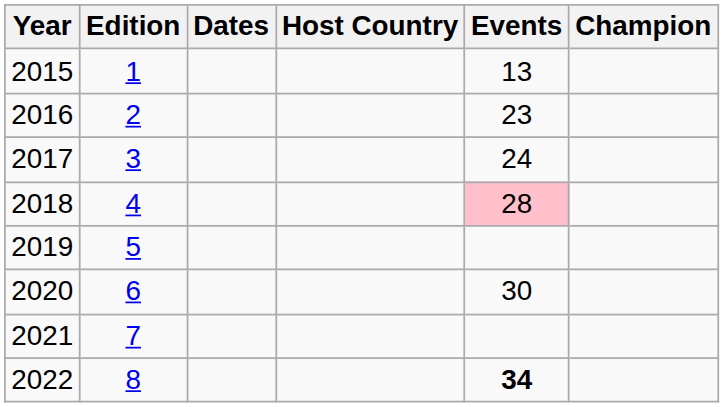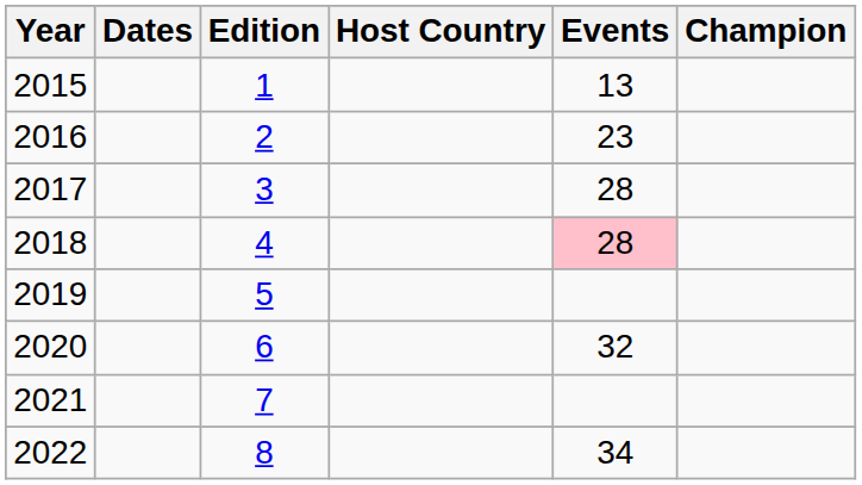 <table class="wikitable" style="text-align:center">
 <tr>
 <th>Year</th>
+<th>Dates</th>
 <th>Edition</th>
-<th>Dates</th>
 <th>Host Country</th>
 <th>Events</th>
 <th>Champion</th>
 </tr>
 <tr>
 <td>2015</td>
+<td></td>
 <td><a href='#'>1</a></td>
-<td></td>
 <td align=left></td>
 <td>13</td>
 <td></td>
 </tr>
 <tr>
 <td>2016</td>
+<td></td>
 <td><a href='#'>2</a></td>
-<td></td>
 <td align=left></td>
 <td>23</td>
 <td></td>
 </tr>
 <tr>
 <td>2017</td>
+<td></td>
 <td><a href='#'>3</a></td>
-<td></td>
 <td align=left></td>
-<td>24</td>
+<td>28</td>
 <td></td>
 </tr>
 <tr>
 <td>2018</td>
+<td></td>
 <td><a href='#'>4</a></td>
-<td></td>
 <td align=left></td>
 <td style="background: pink;">28</td>
 <td></td>
 </tr>
 <tr>
 <td>2019</td>
+<td></td>
 <td><a href='#'>5</a></td>
-<td></td>
 <td align=left></td>
 <td></td>
 <td></td>
 </tr>
 <tr>
 <td>2020</td>
+<td></td>
 <td><a href='#'>6</a></td>
-<td></td>
 <td align=left></td>
-<td>30</td>
+<td>32</td>
 <td></td>
 </tr>
 <tr>
 <td>2021</td>
+<td></td>
 <td><a href='#'>7</a></td>
-<td></td>
 <td align=left></td>
 <td></td>
 <td></td>
 </tr>
 <tr>
 <td>2022</td>
+<td></td>
 <td><a href='#'>8</a></td>
-<td></td>
 <td align=left></td>
-<td><strong>34</strong></td>
+<td>34</td>
 <td></td>
 </tr>
 </table>
